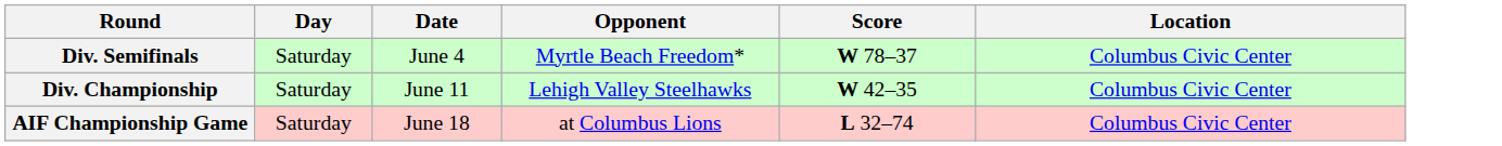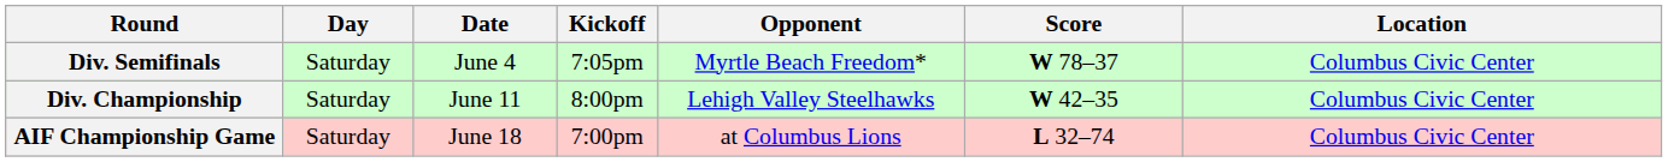 <table class="wikitable">
 <tr>
 <th width="180">Round</th>
 <th width="80">Day</th>
 <th width="90">Date</th>
+<th width="60">Kickoff</th>
 <th width="200">Opponent</th>
 <th width="140">Score</th>
 <th width="315">Location</th>
 </tr>
 <tr align="center" bgcolor="#CCFFCC">
 <th>Div. Semifinals</th>
 <td>Saturday</td>
 <td>June 4</td>
+<td>7:05pm</td>
 <td><a href='#'>Myrtle Beach Freedom</a>*</td>
 <td><strong>W</strong> 78–37</td>
 <td><a href='#'>Columbus Civic Center</a></td>
 </tr>
 <tr align="center" bgcolor="#CCFFCC">
 <th>Div. Championship</th>
 <td>Saturday</td>
 <td>June 11</td>
+<td>8:00pm</td>
 <td><a href='#'>Lehigh Valley Steelhawks</a></td>
 <td><strong>W</strong> 42–35</td>
 <td><a href='#'>Columbus Civic Center</a></td>
 </tr>
 <tr align="center"  bgcolor="#FFCCCC">
 <th>AIF Championship Game</th>
 <td>Saturday</td>
 <td>June 18</td>
+<td>7:00pm</td>
 <td>at <a href='#'>Columbus Lions</a></td>
 <td><strong>L</strong> 32–74</td>
 <td><a href='#'>Columbus Civic Center</a></td>
 </tr>
 </table>
